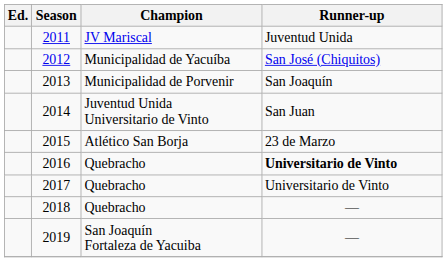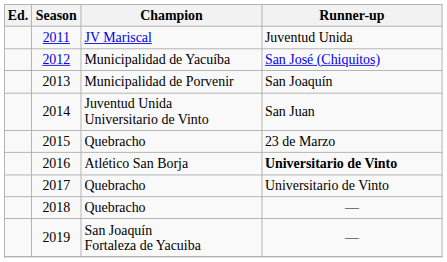 <table class="wikitable">
 <tr>
 <th width=px>Ed.</th>
 <th width="50">Season</th>
 <th width="200">Champion</th>
 <th width="200">Runner-up</th>
 </tr>
 <tr>
 <td></td>
 <td align=center><a href='#'>2011</a></td>
 <td><a href='#'>JV Mariscal</a></td>
 <td>Juventud Unida</td>
 </tr>
 <tr>
 <td></td>
 <td align=center><a href='#'>2012</a></td>
 <td>Municipalidad de Yacuíba</td>
 <td><a href='#'>San José (Chiquitos)</a></td>
 </tr>
 <tr>
 <td></td>
 <td align=center>2013</td>
 <td>Municipalidad de Porvenir</td>
 <td>San Joaquín</td>
 </tr>
 <tr>
 <td></td>
 <td align=center>2014</td>
 <td>Juventud Unida<br>Universitario de Vinto</td>
 <td>San Juan</td>
 </tr>
 <tr>
 <td></td>
 <td align=center>2015</td>
-<td>Atlético San Borja</td>
+<td>Quebracho</td>
 <td>23 de Marzo</td>
 </tr>
 <tr>
 <td></td>
 <td align=center>2016</td>
-<td>Quebracho</td>
+<td>Atlético San Borja</td>
 <td><strong>Universitario de Vinto</strong></td>
 </tr>
 <tr>
 <td></td>
 <td align=center>2017</td>
 <td>Quebracho</td>
 <td>Universitario de Vinto</td>
 </tr>
 <tr>
 <td></td>
 <td align=center>2018</td>
 <td>Quebracho</td>
 <td align=center>—</td>
 </tr>
 <tr>
 <td></td>
 <td align=center>2019</td>
 <td>San Joaquín<br>Fortaleza de Yacuiba</td>
 <td align=center>—</td>
 </tr>
 <tr>
 </tr>
 </table>
